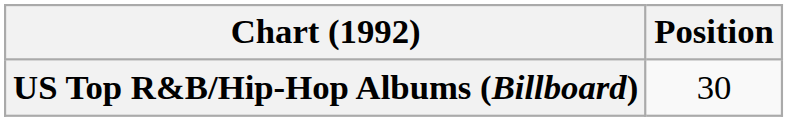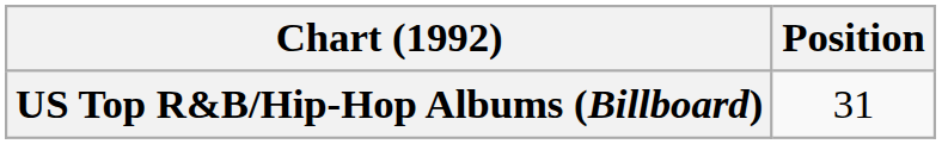 <table class="wikitable plainrowheaders" style="text-align:center">
 <tr>
 <th scope="col">Chart (1992)</th>
 <th scope="col">Position</th>
 </tr>
 <tr>
 <th scope="row">US Top R&B/Hip-Hop Albums (<em>Billboard</em>)</th>
-<td>30</td>
+<td>31</td>
 </tr>
 </table>
